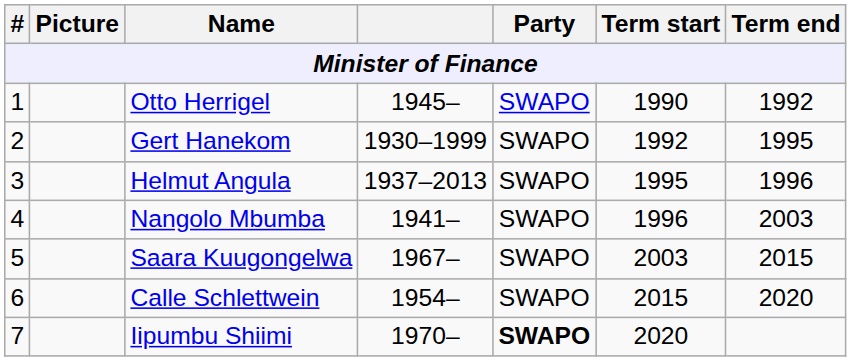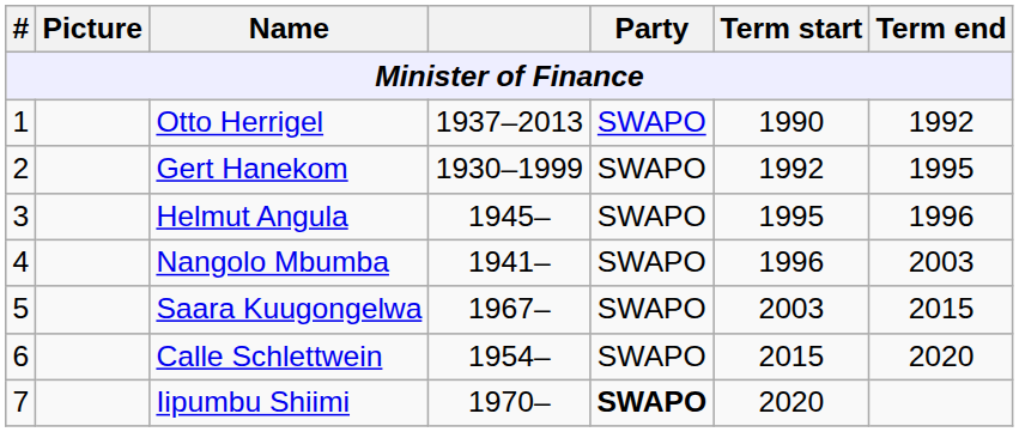 <table class="wikitable" style="text-align:center;">
 <tr>
 <th>#</th>
 <th>Picture</th>
 <th>Name</th>
 <th></th>
 <th>Party</th>
 <th>Term start</th>
 <th>Term end</th>
 </tr>
 <tr>
 <th style="background:#EEEEFF" align="center" colspan="7"><em>Minister of Finance</em></th>
 </tr>
 <tr>
 <td>1</td>
 <td></td>
 <td style="text-align:left;"><a href='#'>Otto Herrigel</a></td>
-<td>1945–</td>
+<td>1937–2013</td>
 <td><a href='#'>SWAPO</a></td>
 <td>1990</td>
 <td>1992</td>
 </tr>
 <tr>
 <td>2</td>
 <td></td>
 <td style="text-align:left;"><a href='#'>Gert Hanekom</a></td>
 <td>1930–1999</td>
 <td>SWAPO</td>
 <td>1992</td>
 <td>1995</td>
 </tr>
 <tr>
 <td>3</td>
 <td></td>
 <td style="text-align:left;"><a href='#'>Helmut Angula</a></td>
-<td>1937–2013</td>
+<td>1945–</td>
 <td>SWAPO</td>
 <td>1995</td>
 <td>1996</td>
 </tr>
 <tr>
 <td>4</td>
 <td></td>
 <td style="text-align:left;"><a href='#'>Nangolo Mbumba</a></td>
 <td>1941–</td>
 <td>SWAPO</td>
 <td>1996</td>
 <td>2003</td>
 </tr>
 <tr>
 <td>5</td>
 <td></td>
 <td style="text-align:left;"><a href='#'>Saara Kuugongelwa</a></td>
 <td>1967–</td>
 <td>SWAPO</td>
 <td>2003</td>
 <td>2015</td>
 </tr>
 <tr>
 <td>6</td>
 <td></td>
 <td style="text-align:left;"><a href='#'>Calle Schlettwein</a></td>
 <td>1954–</td>
 <td>SWAPO</td>
 <td>2015</td>
 <td>2020</td>
 </tr>
 <tr>
 <td>7</td>
 <td></td>
 <td style="text-align:left;"><a href='#'>Iipumbu Shiimi</a></td>
 <td>1970–</td>
 <td><strong>SWAPO</strong></td>
 <td>2020</td>
 <td></td>
 </tr>
 </table>
